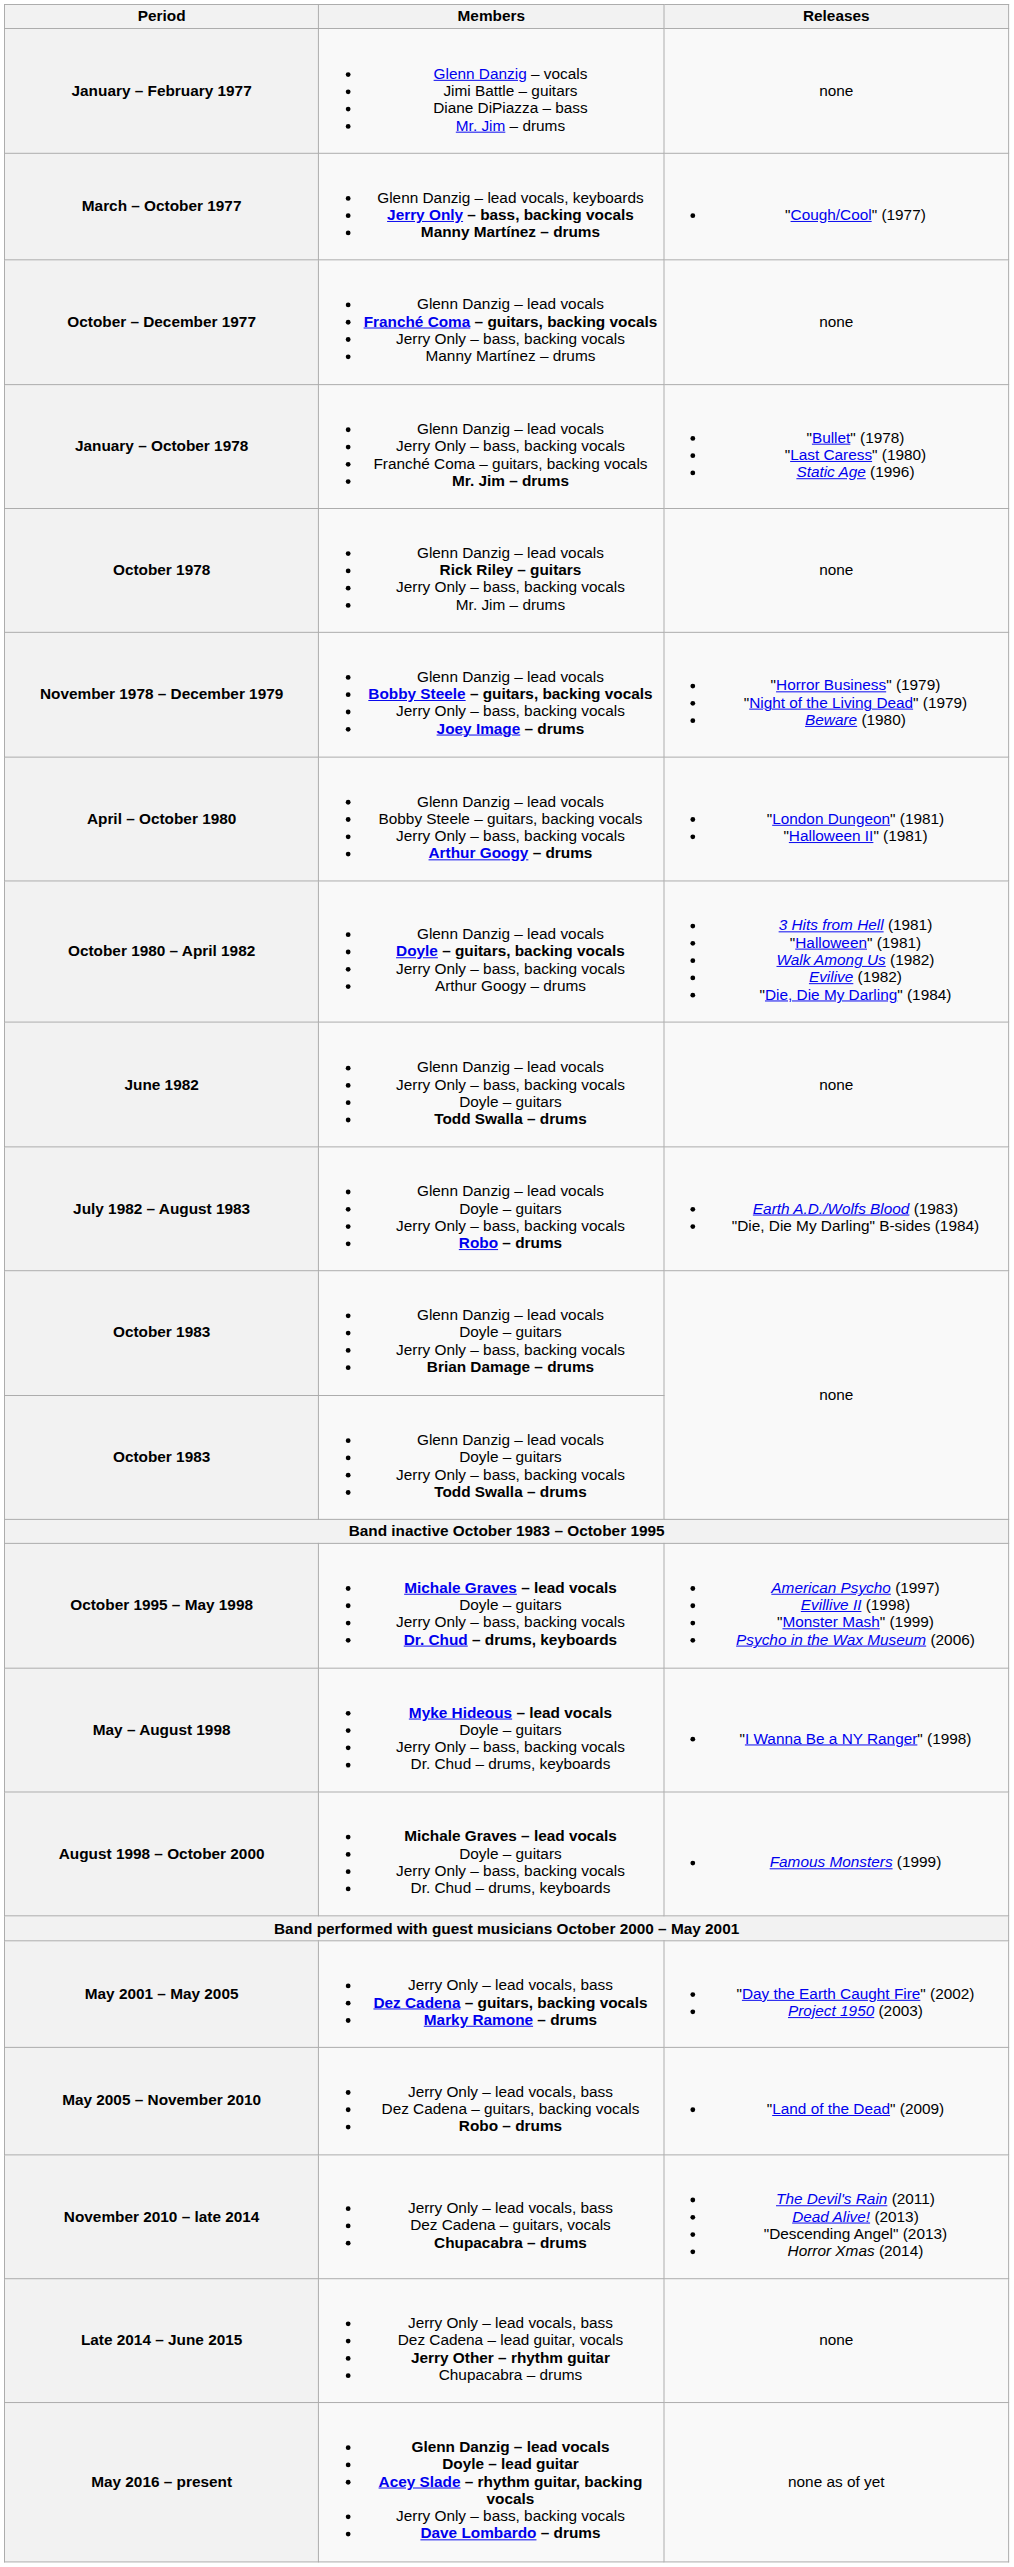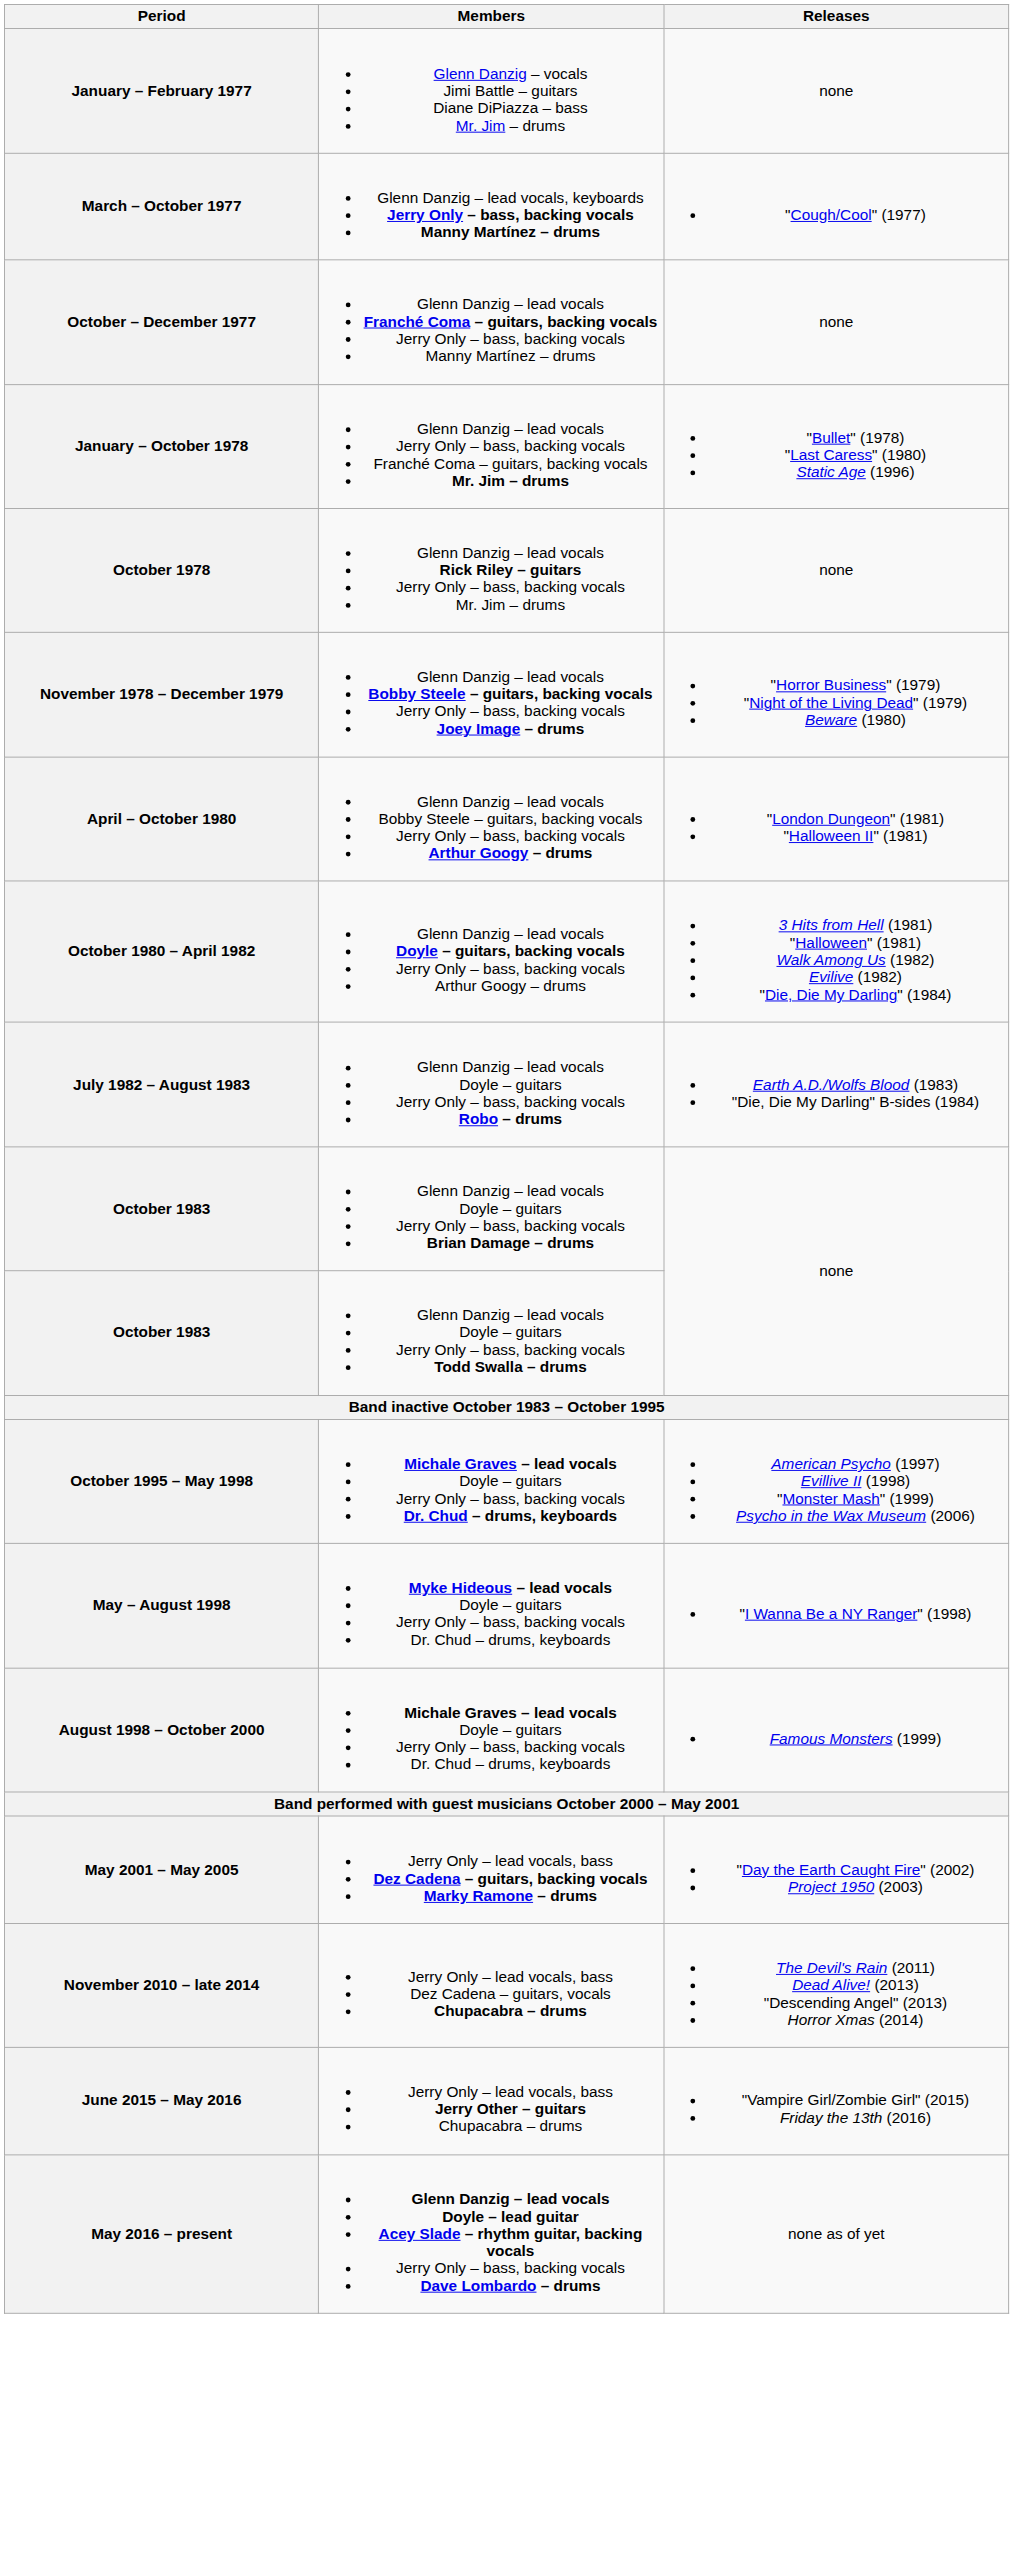 <table class="wikitable plainrowheaders" style="text-align:center;">
 <tr>
 <th scope="col" style="width:20em;">Period</th>
 <th scope="col" style="width:22em;">Members</th>
 <th scope="col" style="width:22em;">Releases</th>
 </tr>
 <tr>
 <th>January – February 1977</th>
 <td><br><ul><li><a href='#'>Glenn Danzig</a> – vocals</li><li>Jimi Battle – guitars</li><li>Diane DiPiazza – bass</li><li><a href='#'>Mr. Jim</a> – drums</li></ul></td>
 <td>none</td>
 </tr>
 <tr>
 <th scope="col">March – October 1977</th>
 <td><br><ul><li>Glenn Danzig – lead vocals, keyboards</li><li><strong><a href='#'>Jerry Only</a> – bass, backing vocals</strong></li><li><strong>Manny Martínez – drums</strong></li></ul></td>
 <td><br><ul><li>"<a href='#'>Cough/Cool</a>" (1977)</li></ul></td>
 </tr>
 <tr>
 <th scope="col">October – December 1977</th>
 <td><br><ul><li>Glenn Danzig – lead vocals</li><li><strong><a href='#'>Franché Coma</a> – guitars, backing vocals</strong></li><li>Jerry Only – bass, backing vocals</li><li>Manny Martínez – drums</li></ul></td>
 <td>none</td>
 </tr>
 <tr>
 <th scope="col">January – October 1978</th>
 <td><br><ul><li>Glenn Danzig – lead vocals</li><li>Jerry Only – bass, backing vocals</li><li>Franché Coma – guitars, backing vocals</li><li><strong>Mr. Jim – drums</strong></li></ul></td>
 <td><br><ul><li>"<a href='#'>Bullet</a>" (1978)</li><li>"<a href='#'>Last Caress</a>" (1980)</li><li><em><a href='#'>Static Age</a></em> (1996)</li></ul></td>
 </tr>
 <tr>
 <th scope="col">October 1978</th>
 <td><br><ul><li>Glenn Danzig – lead vocals</li><li><strong>Rick Riley – guitars </strong></li><li>Jerry Only – bass, backing vocals</li><li>Mr. Jim – drums</li></ul></td>
 <td>none</td>
 </tr>
 <tr>
 <th scope="col">November 1978 – December 1979</th>
 <td><br><ul><li>Glenn Danzig – lead vocals</li><li><strong><a href='#'>Bobby Steele</a> – guitars, backing vocals</strong></li><li>Jerry Only – bass, backing vocals</li><li><strong><a href='#'>Joey Image</a> – drums</strong></li></ul></td>
 <td><br><ul><li>"<a href='#'>Horror Business</a>" (1979)</li><li>"<a href='#'>Night of the Living Dead</a>" (1979)</li><li><em><a href='#'>Beware</a></em> (1980)</li></ul></td>
 </tr>
 <tr>
 <th scope="col">April – October 1980</th>
 <td><br><ul><li>Glenn Danzig – lead vocals</li><li>Bobby Steele – guitars, backing vocals</li><li>Jerry Only – bass, backing vocals</li><li><strong><a href='#'>Arthur Googy</a> – drums</strong></li></ul></td>
 <td><br><ul><li>"<a href='#'>London Dungeon</a>" (1981)</li><li>"<a href='#'>Halloween II</a>" (1981)</li></ul></td>
 </tr>
 <tr>
 <th scope="col">October 1980 – April 1982</th>
 <td><br><ul><li>Glenn Danzig – lead vocals</li><li><strong><a href='#'>Doyle</a> – guitars, backing vocals</strong></li><li>Jerry Only – bass, backing vocals</li><li>Arthur Googy – drums</li></ul></td>
 <td><br><ul><li><em><a href='#'>3 Hits from Hell</a></em> (1981)</li><li>"<a href='#'>Halloween</a>" (1981)</li><li><em><a href='#'>Walk Among Us</a></em> (1982)</li><li><em><a href='#'>Evilive</a></em> (1982)</li><li>"<a href='#'>Die, Die My Darling</a>" (1984)</li></ul></td>
 </tr>
 <tr>
-<th scope="col">June 1982</th>
-<td><br><ul><li>Glenn Danzig – lead vocals</li><li>Jerry Only – bass, backing vocals</li><li>Doyle – guitars</li><li><strong>Todd Swalla – drums </strong></li></ul></td>
-<td>none</td>
-</tr>
-<tr>
 <th scope="col">July 1982 – August 1983</th>
 <td><br><ul><li>Glenn Danzig – lead vocals</li><li>Doyle – guitars</li><li>Jerry Only – bass, backing vocals</li><li><strong><a href='#'>Robo</a> – drums</strong></li></ul></td>
 <td><br><ul><li><em><a href='#'>Earth A.D./Wolfs Blood</a></em> (1983)</li><li>"Die, Die My Darling" B-sides (1984)</li></ul></td>
 </tr>
 <tr>
 <th scope="col">October 1983</th>
 <td><br><ul><li>Glenn Danzig – lead vocals</li><li>Doyle – guitars</li><li>Jerry Only – bass, backing vocals</li><li><strong>Brian Damage – drums </strong></li></ul></td>
 <td rowspan="2">none</td>
 </tr>
 <tr>
 <th scope="col">October 1983</th>
 <td><br><ul><li>Glenn Danzig – lead vocals</li><li>Doyle – guitars</li><li>Jerry Only – bass, backing vocals</li><li><strong>Todd Swalla – drums </strong></li></ul></td>
 </tr>
 <tr>
 <th scope="col" colspan="3">Band inactive October 1983 – October 1995</th>
 </tr>
 <tr>
 <th scope="col">October 1995 – May 1998</th>
 <td><br><ul><li><strong><a href='#'>Michale Graves</a> – lead vocals</strong></li><li>Doyle – guitars</li><li>Jerry Only – bass, backing vocals</li><li><strong><a href='#'>Dr. Chud</a> – drums, keyboards</strong></li></ul></td>
 <td><br><ul><li><em><a href='#'>American Psycho</a></em> (1997)</li><li><em><a href='#'>Evillive II</a></em> (1998)</li><li>"<a href='#'>Monster Mash</a>" (1999)</li><li><em><a href='#'>Psycho in the Wax Museum</a></em> (2006)<br></li></ul></td>
 </tr>
 <tr>
 <th scope="col">May – August 1998</th>
 <td><br><ul><li><strong><a href='#'>Myke Hideous</a> – lead vocals </strong></li><li>Doyle – guitars</li><li>Jerry Only – bass, backing vocals</li><li>Dr. Chud – drums, keyboards</li></ul></td>
 <td><br><ul><li>"<a href='#'>I Wanna Be a NY Ranger</a>" (1998)<br></li></ul></td>
 </tr>
 <tr>
 <th scope="col">August 1998 – October 2000</th>
 <td><br><ul><li><strong>Michale Graves – lead vocals</strong></li><li>Doyle – guitars</li><li>Jerry Only – bass, backing vocals</li><li>Dr. Chud – drums, keyboards</li></ul></td>
 <td><br><ul><li><em><a href='#'>Famous Monsters</a></em> (1999)</li></ul></td>
 </tr>
 <tr>
 <th scope="col" colspan="3">Band performed with guest musicians October 2000 – May 2001</th>
 </tr>
 <tr>
 <th scope="col">May 2001 – May 2005</th>
 <td><br><ul><li>Jerry Only – lead vocals, bass</li><li><strong><a href='#'>Dez Cadena</a> – guitars, backing vocals</strong></li><li><strong><a href='#'>Marky Ramone</a> – drums</strong></li></ul></td>
 <td><br><ul><li>"<a href='#'>Day the Earth Caught Fire</a>" (2002)</li><li><em><a href='#'>Project 1950</a></em> (2003)</li></ul></td>
 </tr>
 <tr>
-<th scope="col">May 2005 – November 2010</th>
-<td><br><ul><li>Jerry Only – lead vocals, bass</li><li>Dez Cadena – guitars, backing vocals</li><li><strong>Robo – drums</strong></li></ul></td>
-<td><br><ul><li>"<a href='#'>Land of the Dead</a>" (2009)</li></ul></td>
-</tr>
-<tr>
 <th scope="col">November 2010 – late 2014</th>
 <td><br><ul><li>Jerry Only – lead vocals, bass</li><li>Dez Cadena – guitars, vocals</li><li><strong>Chupacabra – drums</strong></li></ul></td>
 <td><br><ul><li><em><a href='#'>The Devil's Rain</a></em> (2011)</li><li><em><a href='#'>Dead Alive!</a></em> (2013)</li><li>"Descending Angel" (2013)</li><li><em>Horror Xmas</em> (2014)</li></ul></td>
 </tr>
 <tr>
-<th scope="col">Late 2014 – June 2015</th>
-<td><br><ul><li>Jerry Only – lead vocals, bass</li><li>Dez Cadena – lead guitar, vocals</li><li><strong>Jerry Other – rhythm guitar</strong></li><li>Chupacabra – drums</li></ul></td>
-<td>none</td>
+<th scope="col">June 2015 – May 2016</th>
+<td><br><ul><li>Jerry Only – lead vocals, bass</li><li><strong>Jerry Other – guitars</strong></li><li>Chupacabra – drums</li></ul></td>
+<td><br><ul><li>"Vampire Girl/Zombie Girl" (2015)</li><li><em>Friday the 13th</em> (2016)</li></ul></td>
 </tr>
 <tr>
 <th scope="col">May 2016 – present</th>
 <td><br><ul><li><strong>Glenn Danzig – lead vocals</strong></li><li><strong>Doyle – lead guitar</strong></li><li><strong><a href='#'>Acey Slade</a> – rhythm guitar, backing vocals</strong></li><li>Jerry Only – bass, backing vocals</li><li><strong><a href='#'>Dave Lombardo</a> – drums</strong></li></ul></td>
 <td>none as of yet</td>
 </tr>
 </table>
